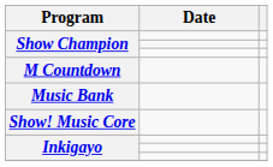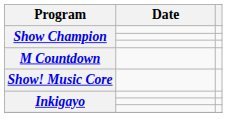 <table class="wikitable plainrowheaders sortable" style="text-align:center">
 <tr>
 <th scope="col">Program</th>
 <th scope="col" width="110">Date</th>
 <th scope="col" class="unsortable"></th>
 </tr>
 <tr>
 <th scope="row" rowspan="3"><em><a href='#'>Show Champion</a></em></th>
 <td></td>
 <td style="text-align:center"></td>
 </tr>
 <tr>
 <td></td>
 <td style="text-align:center"></td>
 </tr>
 <tr>
 <td></td>
 <td style="text-align:center"></td>
 </tr>
 <tr>
 <th scope="row"><em><a href='#'>M Countdown</a></em></th>
 <td></td>
 <td style="text-align:center"></td>
 </tr>
 <tr>
-<th scope="row"><em><a href='#'>Music Bank</a></em></th>
-<td></td>
-<td style="text-align:center"></td>
-</tr>
-<tr>
 <th scope="row"><em><a href='#'>Show! Music Core</a></em></th>
 <td></td>
 <td style="text-align:center"></td>
 </tr>
 <tr>
 <th rowspan="3" scope="row"><em><a href='#'>Inkigayo</a></em></th>
 <td></td>
 <td style="text-align:center"></td>
 </tr>
 <tr>
 <td></td>
 <td style="text-align:center"></td>
 </tr>
 <tr>
 <td></td>
 <td></td>
 </tr>
 <tr>
 </tr>
 </table>
